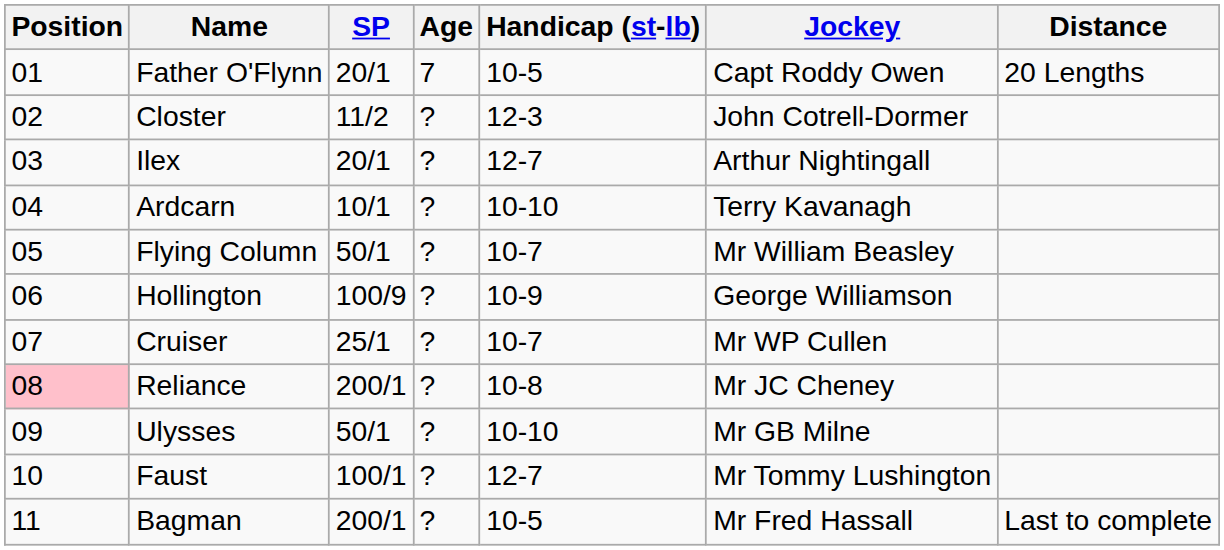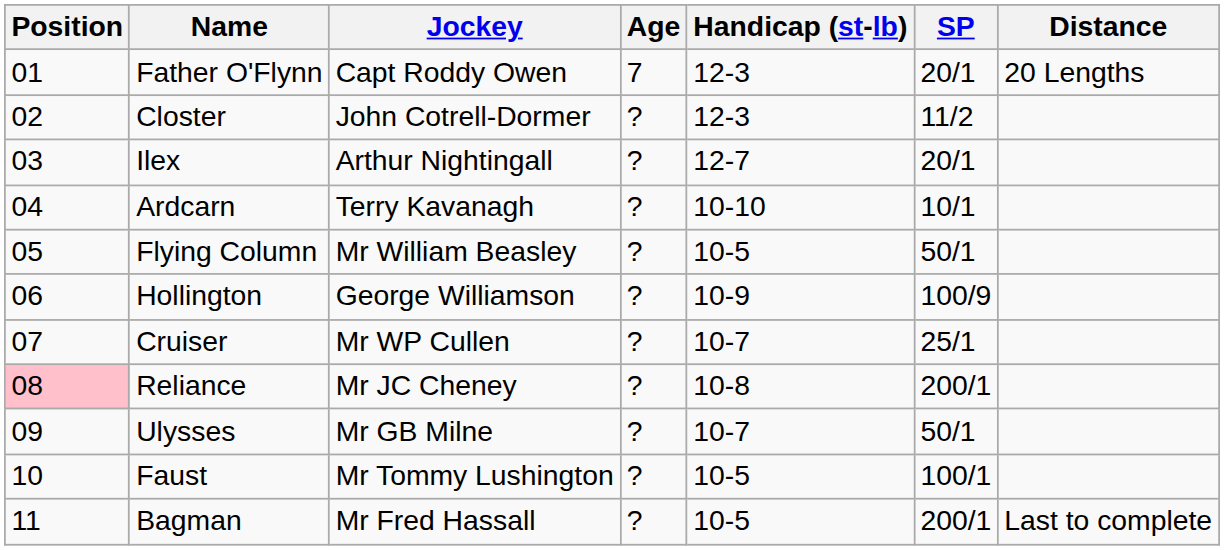 <table class="wikitable sortable">
 <tr>
 <th data-sort-type="number">Position</th>
 <th>Name</th>
-<th><a href='#'>SP</a></th>
+<th><a href='#'>Jockey</a></th>
 <th data-sort-type="number">Age</th>
 <th>Handicap (<a href='#'>st</a>-<a href='#'>lb</a>)</th>
-<th><a href='#'>Jockey</a></th>
+<th><a href='#'>SP</a></th>
 <th>Distance</th>
 </tr>
 <tr>
 <td>01</td>
 <td>Father O'Flynn</td>
+<td>Capt Roddy Owen</td>
+<td>7</td>
+<td>12-3</td>
 <td>20/1</td>
-<td>7</td>
-<td>10-5</td>
-<td>Capt Roddy Owen</td>
 <td>20 Lengths</td>
 </tr>
 <tr>
 <td>02</td>
 <td>Closter</td>
-<td>11/2</td>
+<td>John Cotrell-Dormer</td>
 <td>?</td>
 <td>12-3</td>
-<td>John Cotrell-Dormer</td>
+<td>11/2</td>
 <td></td>
 </tr>
 <tr>
 <td>03</td>
 <td>Ilex</td>
-<td>20/1</td>
+<td>Arthur Nightingall</td>
 <td>?</td>
 <td>12-7</td>
-<td>Arthur Nightingall</td>
+<td>20/1</td>
 <td></td>
 </tr>
 <tr>
 <td>04</td>
 <td>Ardcarn</td>
-<td>10/1</td>
+<td>Terry Kavanagh</td>
 <td>?</td>
 <td>10-10</td>
-<td>Terry Kavanagh</td>
+<td>10/1</td>
 <td></td>
 </tr>
 <tr>
 <td>05</td>
 <td>Flying Column</td>
+<td>Mr William Beasley</td>
+<td>?</td>
+<td>10-5</td>
 <td>50/1</td>
-<td>?</td>
-<td>10-7</td>
-<td>Mr William Beasley</td>
 <td></td>
 </tr>
 <tr>
 <td>06</td>
 <td>Hollington</td>
-<td>100/9</td>
+<td>George Williamson</td>
 <td>?</td>
 <td>10-9</td>
-<td>George Williamson</td>
+<td>100/9</td>
 <td></td>
 </tr>
 <tr>
 <td>07</td>
 <td>Cruiser</td>
-<td>25/1</td>
+<td>Mr WP Cullen</td>
 <td>?</td>
 <td>10-7</td>
-<td>Mr WP Cullen</td>
+<td>25/1</td>
 <td></td>
 </tr>
 <tr>
 <td style="background: pink;">08</td>
 <td>Reliance</td>
-<td>200/1</td>
+<td>Mr JC Cheney</td>
 <td>?</td>
 <td>10-8</td>
-<td>Mr JC Cheney</td>
+<td>200/1</td>
 <td></td>
 </tr>
 <tr>
 <td>09</td>
 <td>Ulysses</td>
+<td>Mr GB Milne</td>
+<td>?</td>
+<td>10-7</td>
 <td>50/1</td>
-<td>?</td>
-<td>10-10</td>
-<td>Mr GB Milne</td>
 <td></td>
 </tr>
 <tr>
 <td>10</td>
 <td>Faust</td>
+<td>Mr Tommy Lushington</td>
+<td>?</td>
+<td>10-5</td>
 <td>100/1</td>
-<td>?</td>
-<td>12-7</td>
-<td>Mr Tommy Lushington</td>
 <td></td>
 </tr>
 <tr>
 <td>11</td>
 <td>Bagman</td>
-<td>200/1</td>
+<td>Mr Fred Hassall</td>
 <td>?</td>
 <td>10-5</td>
-<td>Mr Fred Hassall</td>
+<td>200/1</td>
 <td>Last to complete</td>
 </tr>
 </table>
